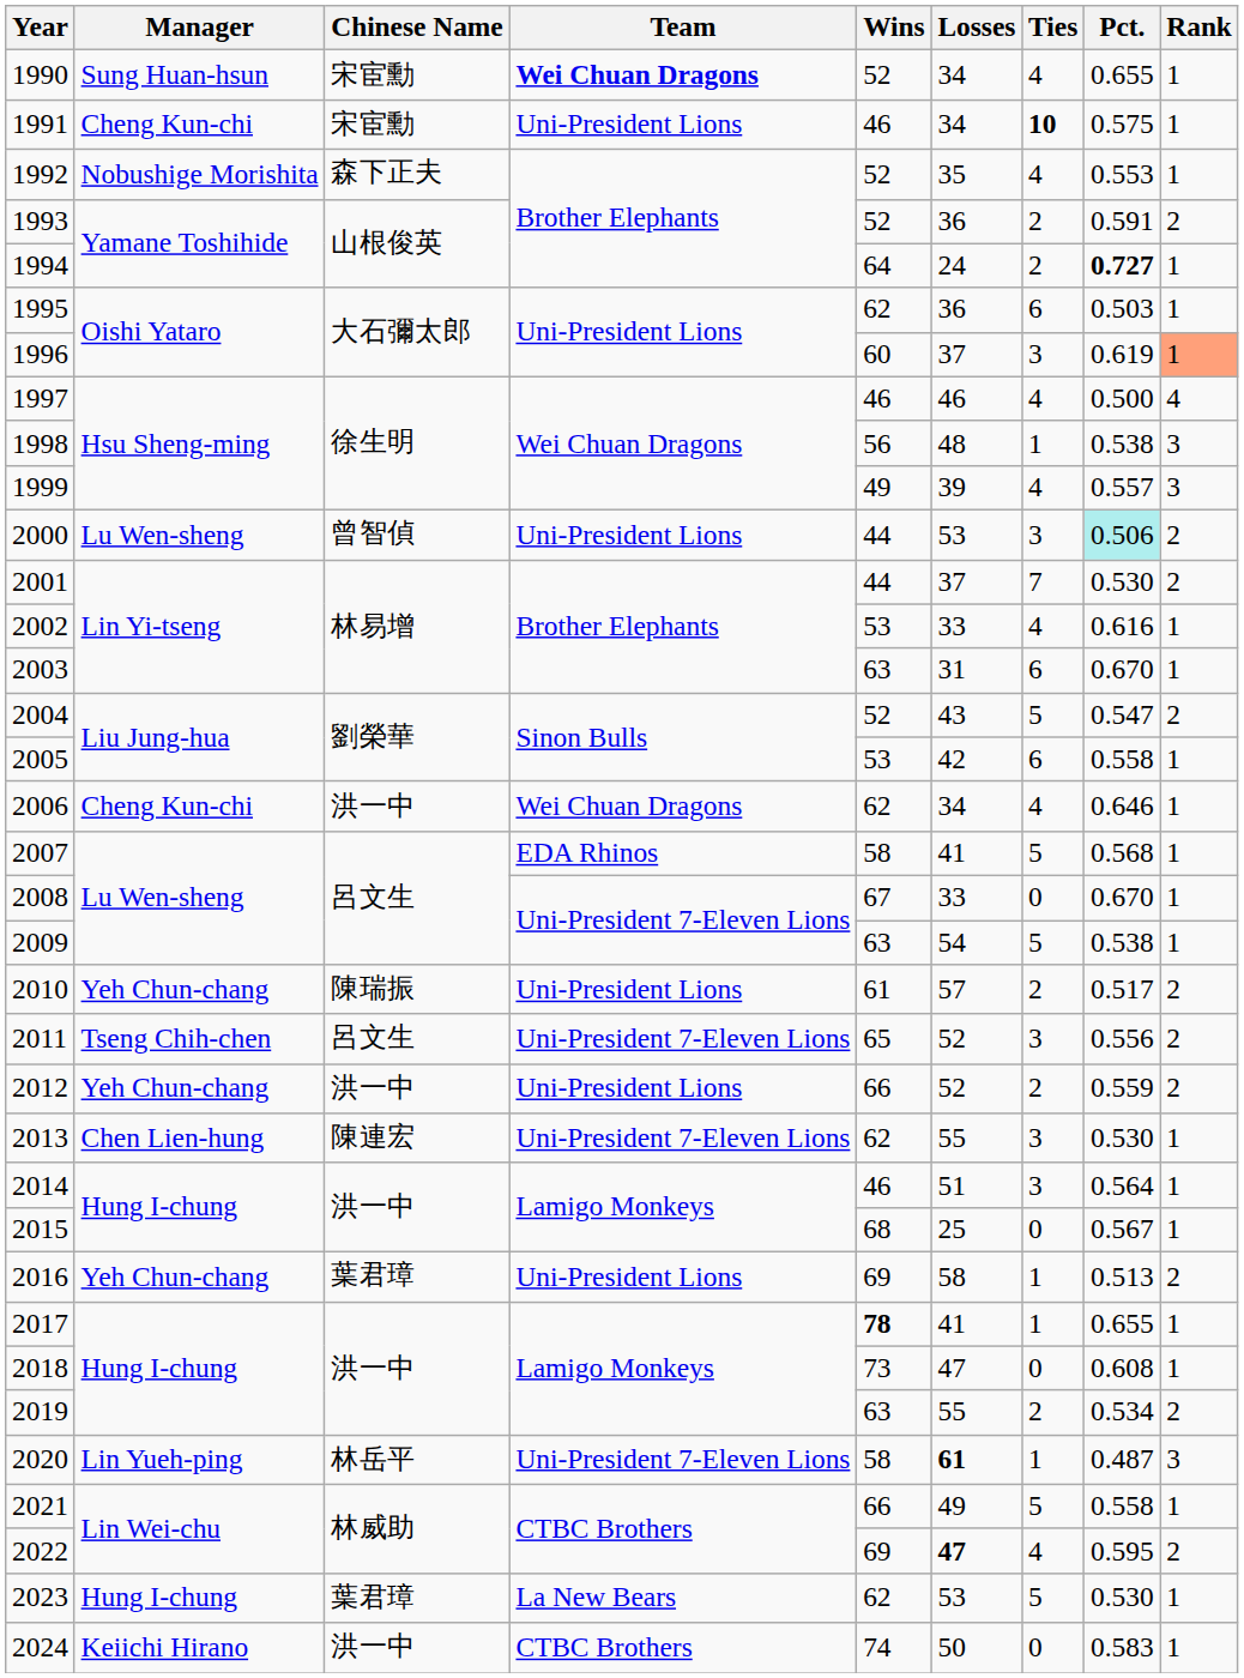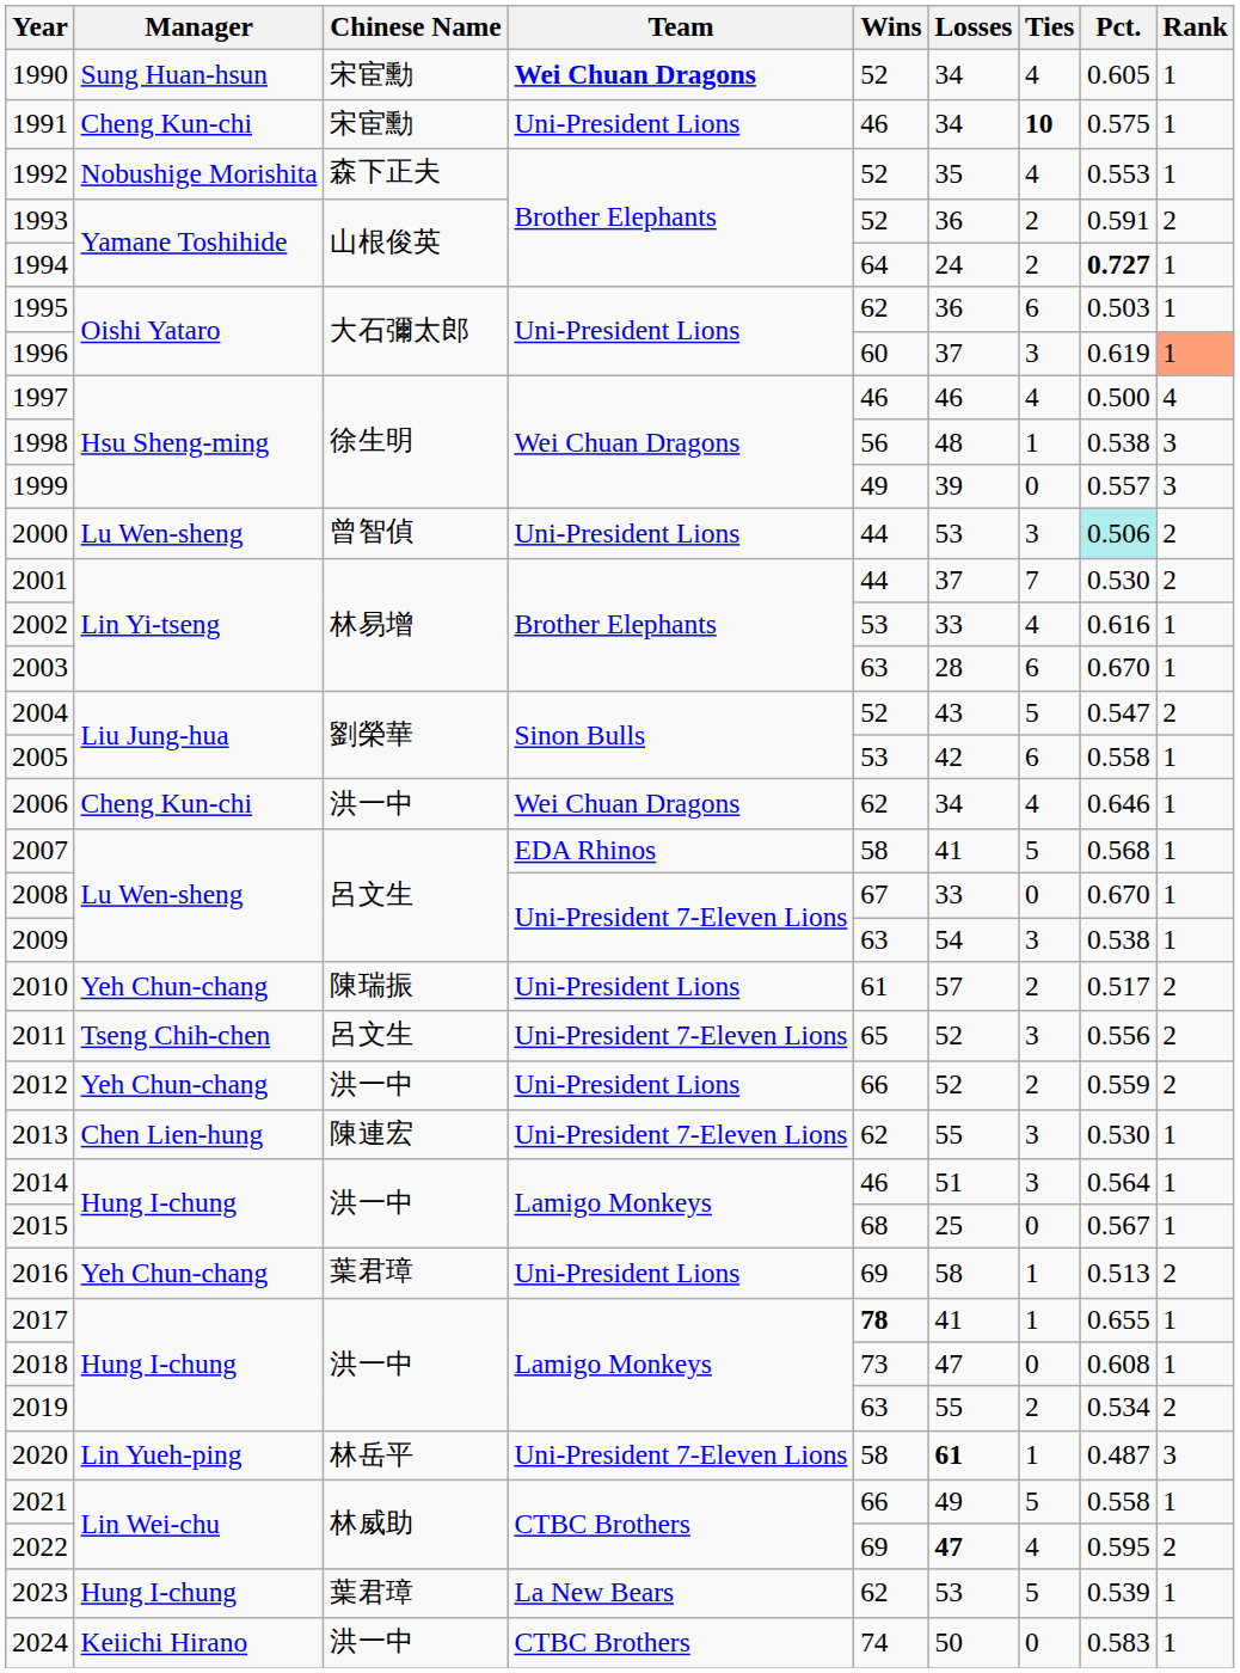 <table class="wikitable">
 <tr>
 <th>Year</th>
 <th>Manager</th>
 <th>Chinese Name</th>
 <th>Team</th>
 <th>Wins</th>
 <th>Losses</th>
 <th>Ties</th>
 <th>Pct.</th>
 <th>Rank</th>
 </tr>
 <tr>
 <td>1990</td>
 <td align="left"> <a href='#'>Sung Huan-hsun</a></td>
 <td align="left">宋宦勳</td>
 <td align="left"><strong><a href='#'>Wei Chuan Dragons</a></strong></td>
 <td>52</td>
 <td>34</td>
 <td>4</td>
-<td>0.655</td>
+<td>0.605</td>
 <td>1</td>
 </tr>
 <tr>
 <td>1991</td>
 <td align="left"> <a href='#'>Cheng Kun-chi</a></td>
 <td align="left">宋宦勳</td>
 <td align="left"><a href='#'>Uni-President Lions</a></td>
 <td>46</td>
 <td>34</td>
 <td><strong>10</strong></td>
 <td>0.575</td>
 <td>1</td>
 </tr>
 <tr>
 <td>1992</td>
 <td align="left"> <a href='#'>Nobushige Morishita</a></td>
 <td align="left">森下正夫</td>
 <td align="left" rowspan="3"><a href='#'>Brother Elephants</a></td>
 <td>52</td>
 <td>35</td>
 <td>4</td>
 <td>0.553</td>
 <td>1</td>
 </tr>
 <tr>
 <td>1993</td>
 <td align="left" rowspan="2"> <a href='#'>Yamane Toshihide</a></td>
 <td align="left" rowspan="2">山根俊英</td>
 <td>52</td>
 <td>36</td>
 <td>2</td>
 <td>0.591</td>
 <td>2</td>
 </tr>
 <tr>
 <td>1994</td>
 <td>64</td>
 <td>24</td>
 <td>2</td>
 <td><strong>0.727</strong></td>
 <td>1</td>
 </tr>
 <tr>
 <td>1995</td>
 <td align="left" rowspan="2"> <a href='#'>Oishi Yataro</a></td>
 <td align="left" rowspan="2">大石彌太郎</td>
 <td align="left" rowspan="2"><a href='#'>Uni-President Lions</a></td>
 <td>62</td>
 <td>36</td>
 <td>6</td>
 <td>0.503</td>
 <td>1</td>
 </tr>
 <tr>
 <td>1996</td>
 <td>60</td>
 <td>37</td>
 <td>3</td>
 <td>0.619</td>
 <td style="background: lightsalmon;">1</td>
 </tr>
 <tr>
 <td>1997</td>
 <td align="left" rowspan="3"> <a href='#'>Hsu Sheng-ming</a></td>
 <td align="left" rowspan="3">徐生明</td>
 <td align="left" rowspan="3"><a href='#'>Wei Chuan Dragons</a></td>
 <td>46</td>
 <td>46</td>
 <td>4</td>
 <td>0.500</td>
 <td>4</td>
 </tr>
 <tr>
 <td>1998</td>
 <td>56</td>
 <td>48</td>
 <td>1</td>
 <td>0.538</td>
 <td>3</td>
 </tr>
 <tr>
 <td>1999</td>
 <td>49</td>
 <td>39</td>
-<td>4</td>
+<td>0</td>
 <td>0.557</td>
 <td>3</td>
 </tr>
 <tr>
 <td>2000</td>
 <td align="left"> <a href='#'>Lu Wen-sheng</a></td>
 <td align="left">曾智偵</td>
 <td align="left"><a href='#'>Uni-President Lions</a></td>
 <td>44</td>
 <td>53</td>
 <td>3</td>
 <td style="background: paleturquoise;">0.506</td>
 <td>2</td>
 </tr>
 <tr>
 <td>2001</td>
 <td align="left" rowspan="3"> <a href='#'>Lin Yi-tseng</a></td>
 <td align="left" rowspan="3">林易增</td>
 <td align="left" rowspan="3"><a href='#'>Brother Elephants</a></td>
 <td>44</td>
 <td>37</td>
 <td>7</td>
 <td>0.530</td>
 <td>2</td>
 </tr>
 <tr>
 <td>2002</td>
 <td>53</td>
 <td>33</td>
 <td>4</td>
 <td>0.616</td>
 <td>1</td>
 </tr>
 <tr>
 <td>2003</td>
 <td>63</td>
-<td>31</td>
+<td>28</td>
 <td>6</td>
 <td>0.670</td>
 <td>1</td>
 </tr>
 <tr>
 <td>2004</td>
 <td align="left" rowspan="2"> <a href='#'>Liu Jung-hua</a></td>
 <td align="left" rowspan="2">劉榮華</td>
 <td align="left" rowspan="2"><a href='#'>Sinon Bulls</a></td>
 <td>52</td>
 <td>43</td>
 <td>5</td>
 <td>0.547</td>
 <td>2</td>
 </tr>
 <tr>
 <td>2005</td>
 <td>53</td>
 <td>42</td>
 <td>6</td>
 <td>0.558</td>
 <td>1</td>
 </tr>
 <tr>
 <td>2006</td>
 <td align="left"> <a href='#'>Cheng Kun-chi</a></td>
 <td align="left">洪一中</td>
 <td align="left"><a href='#'>Wei Chuan Dragons</a></td>
 <td>62</td>
 <td>34</td>
 <td>4</td>
 <td>0.646</td>
 <td>1</td>
 </tr>
 <tr>
 <td>2007</td>
 <td align="left" rowspan="3"> <a href='#'>Lu Wen-sheng</a></td>
 <td align="left" rowspan="3">呂文生</td>
 <td align="left"><a href='#'>EDA Rhinos</a></td>
 <td>58</td>
 <td>41</td>
 <td>5</td>
 <td>0.568</td>
 <td>1</td>
 </tr>
 <tr>
 <td>2008</td>
 <td align="left" rowspan="2"><a href='#'>Uni-President 7-Eleven Lions</a></td>
 <td>67</td>
 <td>33</td>
 <td>0</td>
 <td>0.670</td>
 <td>1</td>
 </tr>
 <tr>
 <td>2009</td>
 <td>63</td>
 <td>54</td>
-<td>5</td>
+<td>3</td>
 <td>0.538</td>
 <td>1</td>
 </tr>
 <tr>
 <td>2010</td>
 <td align="left"> <a href='#'>Yeh Chun-chang</a></td>
 <td align="left">陳瑞振</td>
 <td align="left"><a href='#'>Uni-President Lions</a></td>
 <td>61</td>
 <td>57</td>
 <td>2</td>
 <td>0.517</td>
 <td>2</td>
 </tr>
 <tr>
 <td>2011</td>
 <td align="left"> <a href='#'>Tseng Chih-chen</a></td>
 <td align="left">呂文生</td>
 <td align="left"><a href='#'>Uni-President 7-Eleven Lions</a></td>
 <td>65</td>
 <td>52</td>
 <td>3</td>
 <td>0.556</td>
 <td>2</td>
 </tr>
 <tr>
 <td>2012</td>
 <td align="left"> <a href='#'>Yeh Chun-chang</a></td>
 <td align="left">洪一中</td>
 <td align="left"><a href='#'>Uni-President Lions</a></td>
 <td>66</td>
 <td>52</td>
 <td>2</td>
 <td>0.559</td>
 <td>2</td>
 </tr>
 <tr>
 <td>2013</td>
 <td align="left"> <a href='#'>Chen Lien-hung</a></td>
 <td align="left">陳連宏</td>
 <td align="left"><a href='#'>Uni-President 7-Eleven Lions</a></td>
 <td>62</td>
 <td>55</td>
 <td>3</td>
 <td>0.530</td>
 <td>1</td>
 </tr>
 <tr>
 <td>2014</td>
 <td align="left" rowspan="2"> <a href='#'>Hung I-chung</a></td>
 <td align="left" rowspan="2">洪一中</td>
 <td align="left" rowspan="2"><a href='#'>Lamigo Monkeys</a></td>
 <td>46</td>
 <td>51</td>
 <td>3</td>
 <td>0.564</td>
 <td>1</td>
 </tr>
 <tr>
 <td>2015</td>
 <td>68</td>
 <td>25</td>
 <td>0</td>
 <td>0.567</td>
 <td>1</td>
 </tr>
 <tr>
 <td>2016</td>
 <td align="left"> <a href='#'>Yeh Chun-chang</a></td>
 <td align="left">葉君璋</td>
 <td align="left"><a href='#'>Uni-President Lions</a></td>
 <td>69</td>
 <td>58</td>
 <td>1</td>
 <td>0.513</td>
 <td>2</td>
 </tr>
 <tr>
 <td>2017</td>
 <td align="left" rowspan="3"> <a href='#'>Hung I-chung</a></td>
 <td align="left" rowspan="3">洪一中</td>
 <td align="left" rowspan="3"><a href='#'>Lamigo Monkeys</a></td>
 <td><strong>78</strong></td>
 <td>41</td>
 <td>1</td>
 <td>0.655</td>
 <td>1</td>
 </tr>
 <tr>
 <td>2018</td>
 <td>73</td>
 <td>47</td>
 <td>0</td>
 <td>0.608</td>
 <td>1</td>
 </tr>
 <tr>
 <td>2019</td>
 <td>63</td>
 <td>55</td>
 <td>2</td>
 <td>0.534</td>
 <td>2</td>
 </tr>
 <tr>
 <td>2020</td>
 <td align="left"> <a href='#'>Lin Yueh-ping</a></td>
 <td align="left">林岳平</td>
 <td align="left"><a href='#'>Uni-President 7-Eleven Lions</a></td>
 <td>58</td>
 <td><strong>61</strong></td>
 <td>1</td>
 <td>0.487</td>
 <td>3</td>
 </tr>
 <tr>
 <td>2021</td>
 <td align="left" rowspan="2"> <a href='#'>Lin Wei-chu</a></td>
 <td align="left" rowspan="2">林威助</td>
 <td align="left" rowspan="2"><a href='#'>CTBC Brothers</a></td>
 <td>66</td>
 <td>49</td>
 <td>5</td>
 <td>0.558</td>
 <td>1</td>
 </tr>
 <tr>
 <td>2022</td>
 <td>69</td>
 <td><strong>47</strong></td>
 <td>4</td>
 <td>0.595</td>
 <td>2</td>
 </tr>
 <tr>
 <td>2023</td>
 <td align="left"> <a href='#'>Hung I-chung</a></td>
 <td align="left">葉君璋</td>
 <td align="left"><a href='#'>La New Bears</a></td>
 <td>62</td>
 <td>53</td>
 <td>5</td>
-<td>0.530</td>
+<td>0.539</td>
 <td>1</td>
 </tr>
 <tr>
 <td>2024</td>
 <td align="left"> <a href='#'>Keiichi Hirano</a></td>
 <td align="left">洪一中</td>
 <td align="left"><a href='#'>CTBC Brothers</a></td>
 <td>74</td>
 <td>50</td>
 <td>0</td>
 <td>0.583</td>
 <td>1</td>
 </tr>
 </table>
